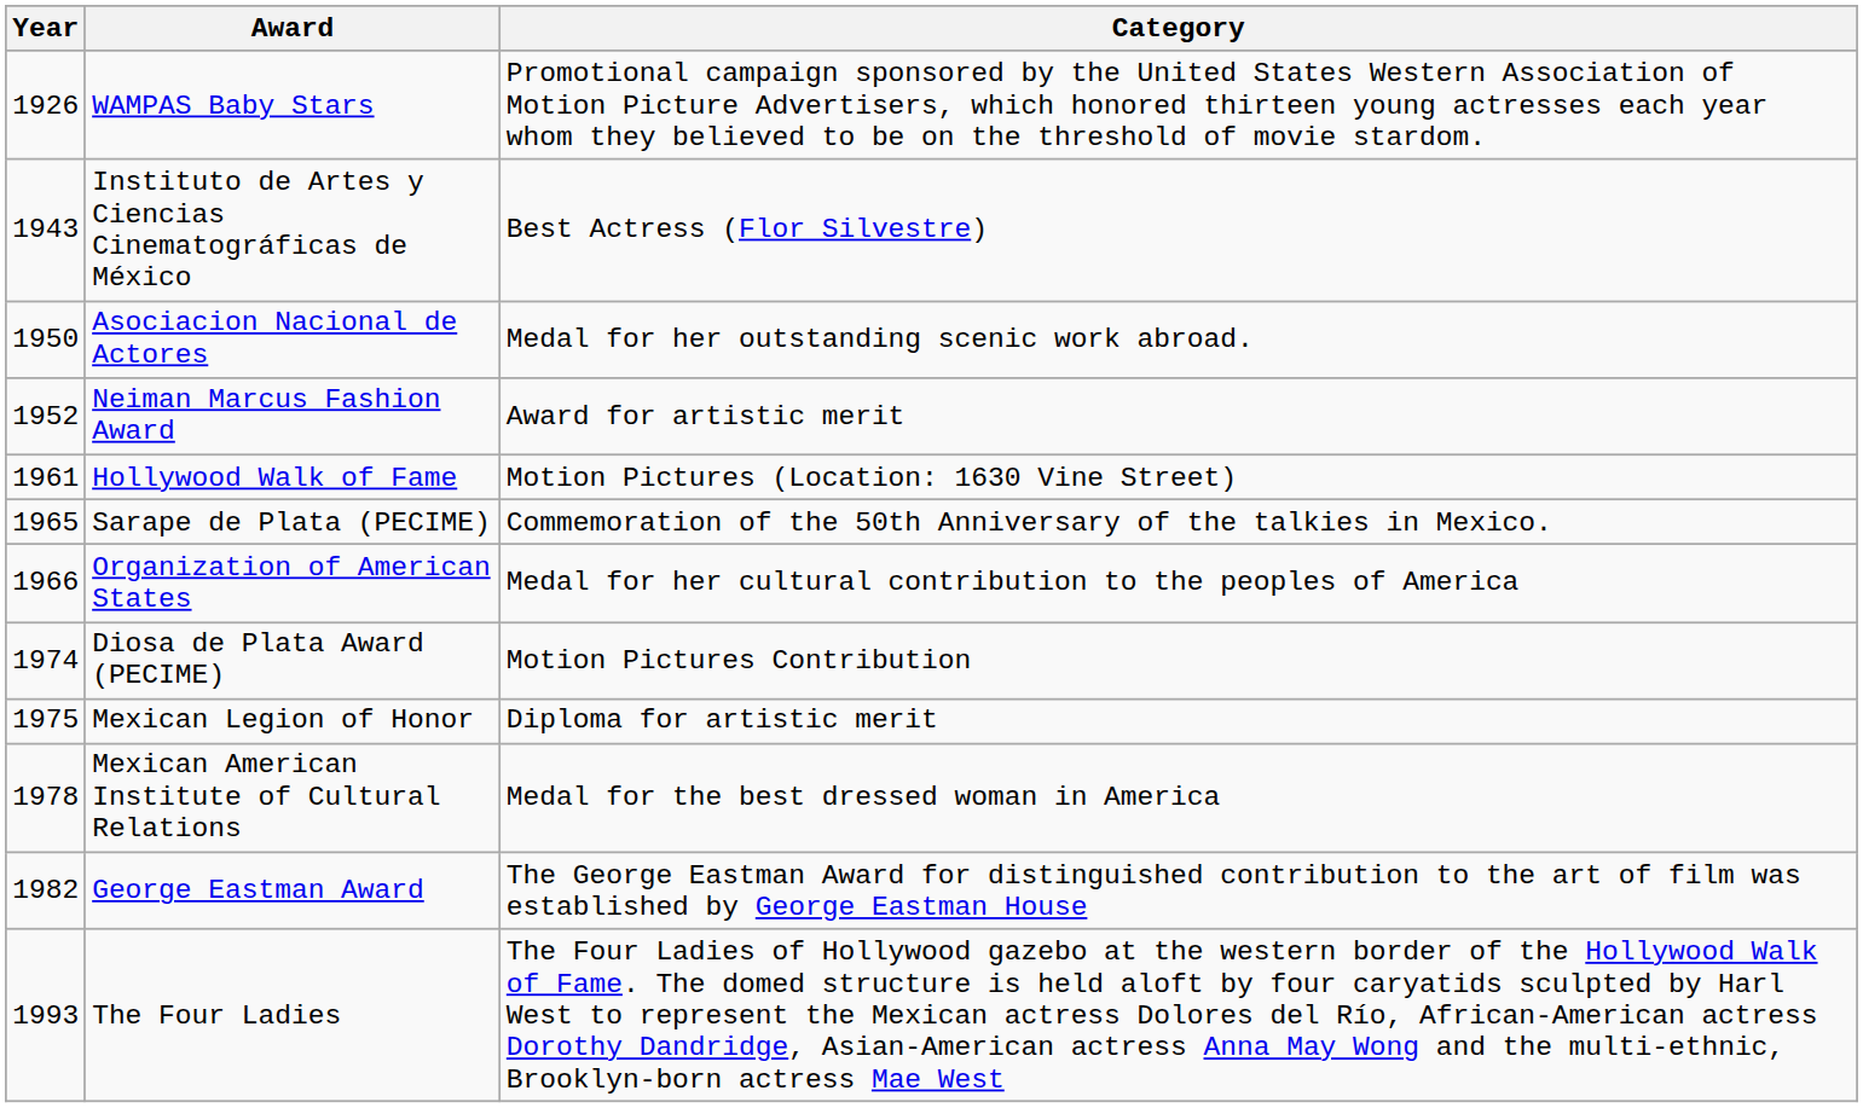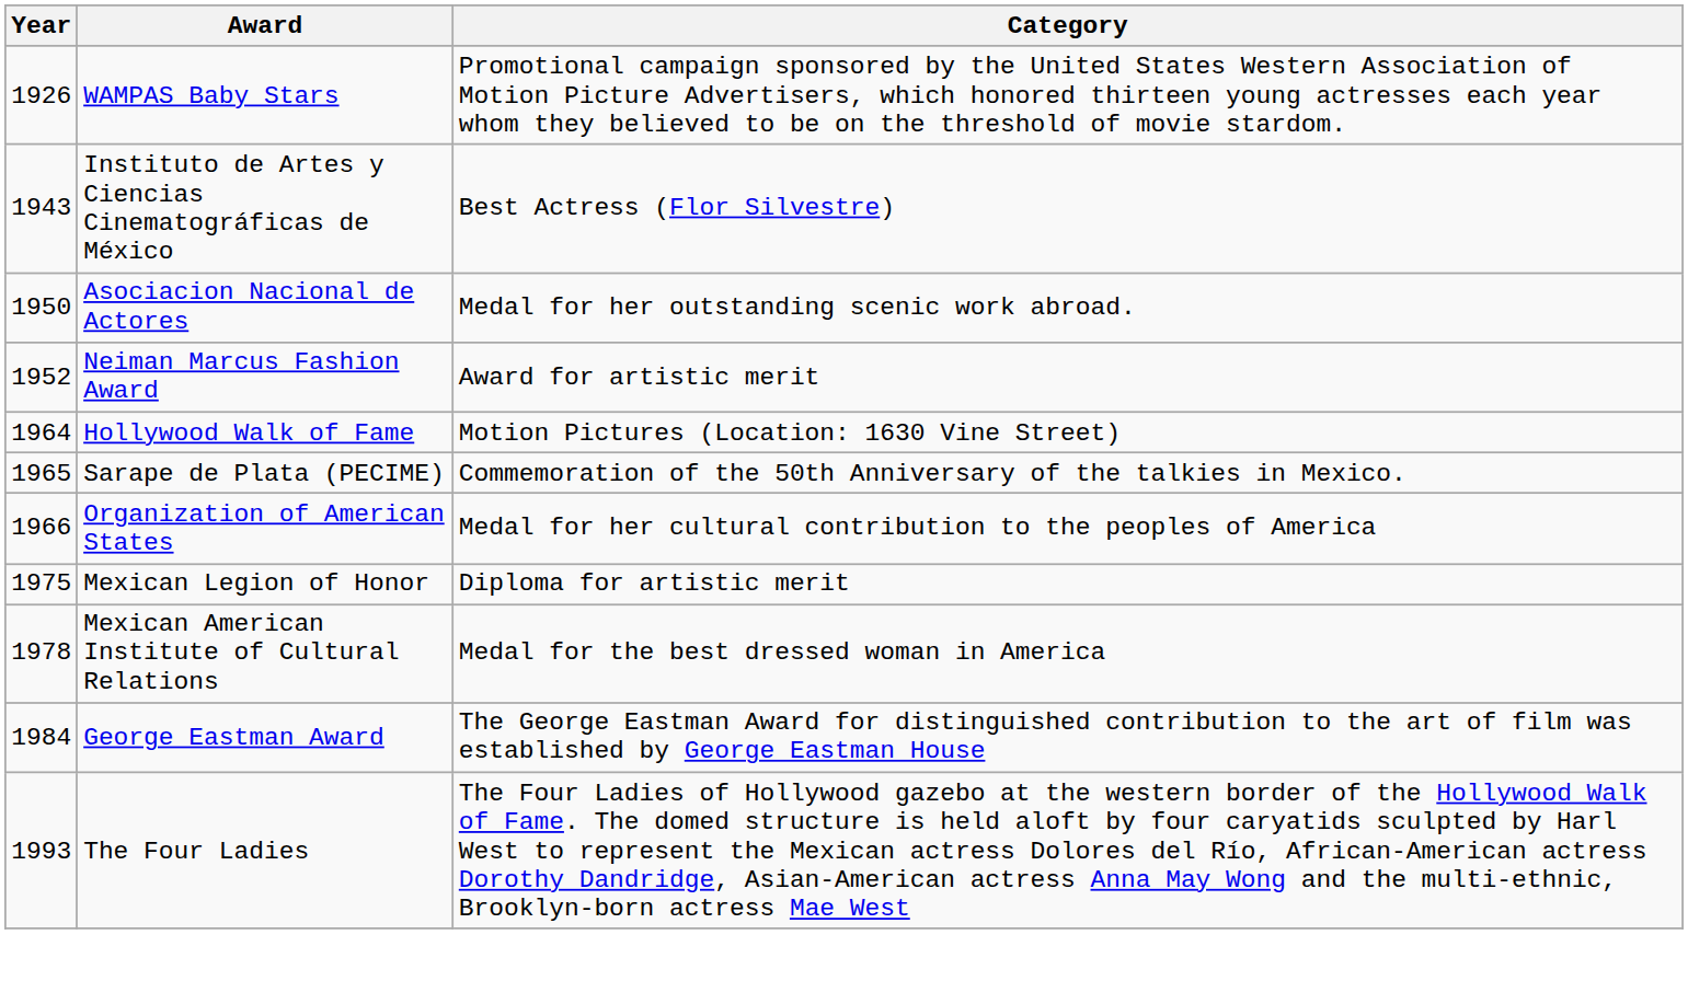 <table class="wikitable">
 <tr>
 <th>Year</th>
 <th>Award</th>
 <th>Category</th>
 </tr>
 <tr>
 <td>1926</td>
 <td><a href='#'>WAMPAS Baby Stars</a></td>
 <td>Promotional campaign sponsored by the United States Western Association of Motion Picture Advertisers, which honored thirteen young actresses each year whom they believed to be on the threshold of movie stardom.</td>
 </tr>
 <tr>
 <td>1943</td>
 <td>Instituto de Artes y Ciencias Cinematográficas de México</td>
 <td>Best Actress (<a href='#'>Flor Silvestre</a>)</td>
 </tr>
 <tr>
 <td>1950</td>
 <td><a href='#'>Asociacion Nacional de Actores</a></td>
 <td>Medal for her outstanding scenic work abroad.</td>
 </tr>
 <tr>
 <td>1952</td>
 <td><a href='#'>Neiman Marcus Fashion Award</a></td>
 <td>Award for artistic merit</td>
 </tr>
 <tr>
-<td>1961</td>
+<td>1964</td>
 <td><a href='#'>Hollywood Walk of Fame</a></td>
 <td>Motion Pictures (Location: 1630 Vine Street)</td>
 </tr>
 <tr>
 <td>1965</td>
 <td>Sarape de Plata (PECIME)</td>
 <td>Commemoration of the 50th Anniversary of the talkies in Mexico.</td>
 </tr>
 <tr>
 <td>1966</td>
 <td><a href='#'>Organization of American States</a></td>
 <td>Medal for her cultural contribution to the peoples of America</td>
 </tr>
 <tr>
-<td>1974</td>
-<td>Diosa de Plata Award (PECIME)</td>
-<td>Motion Pictures Contribution</td>
-</tr>
-<tr>
 <td>1975</td>
 <td>Mexican Legion of Honor</td>
 <td>Diploma for artistic merit</td>
 </tr>
 <tr>
 <td>1978</td>
 <td>Mexican American Institute of Cultural Relations</td>
 <td>Medal for the best dressed woman in America</td>
 </tr>
 <tr>
-<td>1982</td>
+<td>1984</td>
 <td><a href='#'>George Eastman Award</a></td>
 <td>The George Eastman Award for distinguished contribution to the art of film was established by <a href='#'>George Eastman House</a></td>
 </tr>
 <tr>
 <td>1993</td>
 <td>The Four Ladies</td>
 <td>The Four Ladies of Hollywood gazebo at the western border of the <a href='#'>Hollywood Walk of Fame</a>. The domed structure is held aloft by four caryatids sculpted by Harl West to represent the Mexican actress Dolores del Río, African-American actress <a href='#'>Dorothy Dandridge</a>, Asian-American actress <a href='#'>Anna May Wong</a> and the multi-ethnic, Brooklyn-born actress <a href='#'>Mae West</a></td>
 </tr>
 </table>
